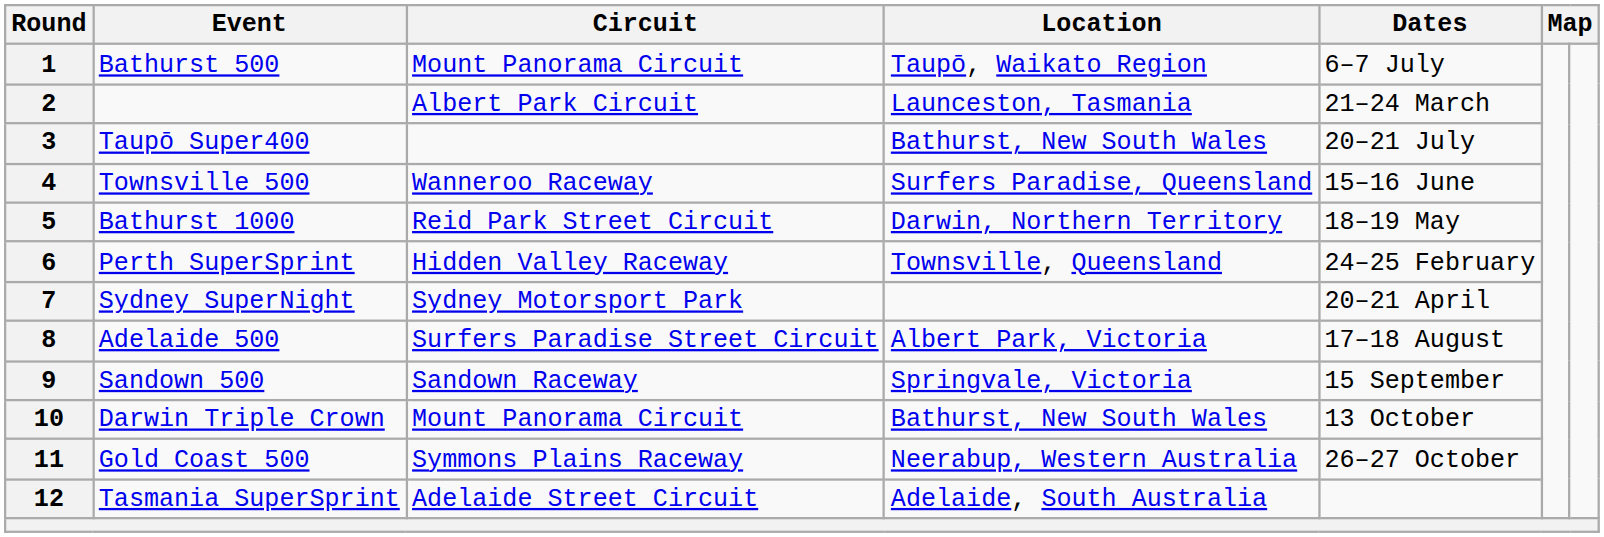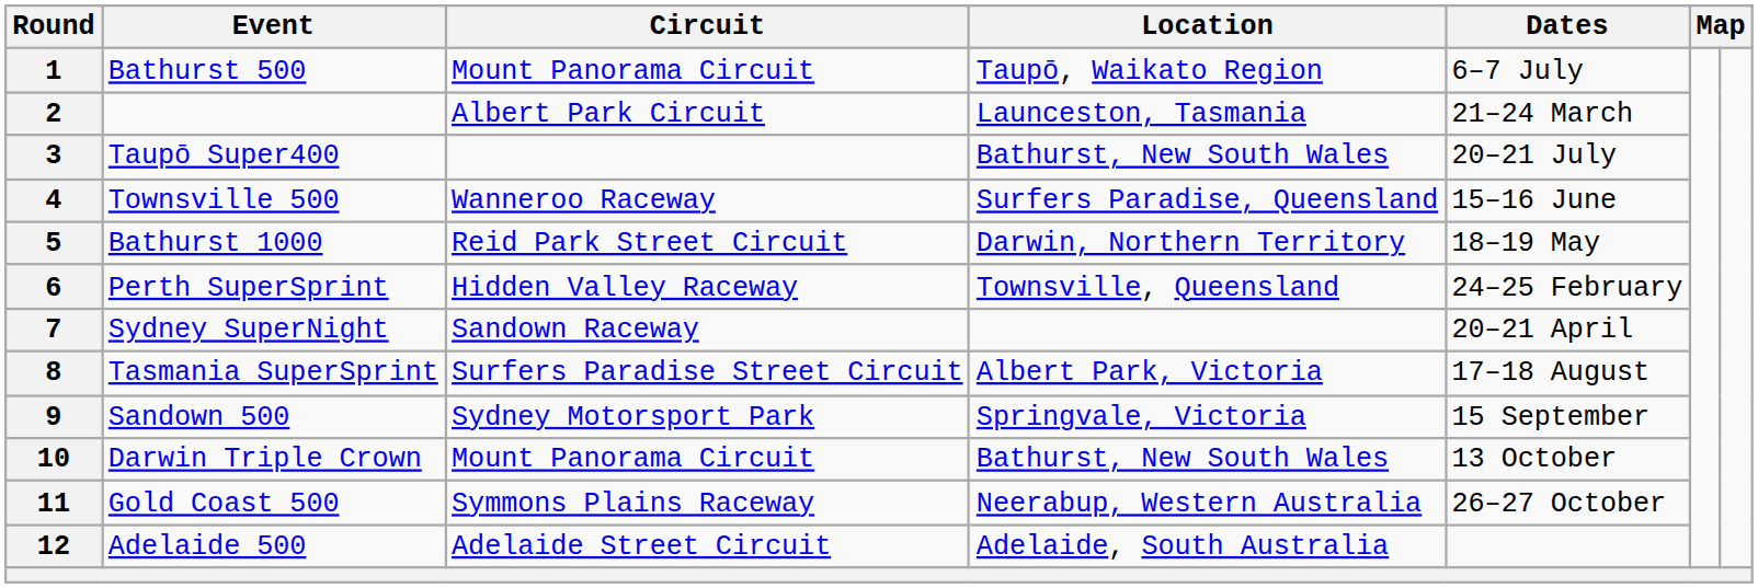 <table class="wikitable" style="font-size:85%;">
 <tr>
 <th>Round</th>
 <th>Event</th>
 <th>Circuit</th>
 <th>Location</th>
 <th>Dates</th>
 <th colspan="2">Map</th>
 </tr>
 <tr>
 <th>1</th>
 <td><a href='#'>Bathurst 500</a></td>
 <td> <a href='#'>Mount Panorama Circuit</a></td>
 <td><a href='#'>Taupō</a>, <a href='#'>Waikato Region</a></td>
 <td>6–7 July</td>
 <td rowspan="12"></td>
 <td rowspan="12"></td>
 </tr>
 <tr>
 <th>2</th>
 <td></td>
 <td> <a href='#'>Albert Park Circuit</a></td>
 <td><a href='#'>Launceston, Tasmania</a></td>
 <td>21–24 March</td>
 </tr>
 <tr>
 <th>3</th>
 <td><a href='#'>Taupō Super400</a></td>
 <td></td>
 <td><a href='#'>Bathurst, New South Wales</a></td>
 <td>20–21 July</td>
 </tr>
 <tr>
 <th>4</th>
 <td><a href='#'>Townsville 500</a></td>
 <td> <a href='#'>Wanneroo Raceway</a></td>
 <td><a href='#'>Surfers Paradise, Queensland</a></td>
 <td>15–16 June</td>
 </tr>
 <tr>
 <th>5</th>
 <td><a href='#'>Bathurst 1000</a></td>
 <td> <a href='#'>Reid Park Street Circuit</a></td>
 <td><a href='#'>Darwin, Northern Territory</a></td>
 <td>18–19 May</td>
 </tr>
 <tr>
 <th>6</th>
 <td><a href='#'>Perth SuperSprint</a></td>
 <td> <a href='#'>Hidden Valley Raceway</a></td>
 <td><a href='#'>Townsville</a>, <a href='#'>Queensland</a></td>
 <td>24–25 February</td>
 </tr>
 <tr>
 <th>7</th>
 <td><a href='#'>Sydney SuperNight</a></td>
-<td> <a href='#'>Sydney Motorsport Park</a></td>
+<td> <a href='#'>Sandown Raceway</a></td>
 <td></td>
 <td>20–21 April</td>
 </tr>
 <tr>
 <th>8</th>
-<td><a href='#'>Adelaide 500</a></td>
+<td><a href='#'>Tasmania SuperSprint</a></td>
 <td> <a href='#'>Surfers Paradise Street Circuit</a></td>
 <td><a href='#'>Albert Park, Victoria</a></td>
 <td>17–18 August</td>
 </tr>
 <tr>
 <th>9</th>
 <td><a href='#'>Sandown 500</a></td>
-<td> <a href='#'>Sandown Raceway</a></td>
+<td> <a href='#'>Sydney Motorsport Park</a></td>
 <td><a href='#'>Springvale, Victoria</a></td>
 <td>15 September</td>
 </tr>
 <tr>
 <th>10</th>
 <td><a href='#'>Darwin Triple Crown</a></td>
 <td> <a href='#'>Mount Panorama Circuit</a></td>
 <td><a href='#'>Bathurst, New South Wales</a></td>
 <td>13 October</td>
 </tr>
 <tr>
 <th>11</th>
 <td><a href='#'>Gold Coast 500</a></td>
 <td> <a href='#'>Symmons Plains Raceway</a></td>
 <td><a href='#'>Neerabup, Western Australia</a></td>
 <td>26–27 October</td>
 </tr>
 <tr>
 <th>12</th>
-<td><a href='#'>Tasmania SuperSprint</a></td>
+<td><a href='#'>Adelaide 500</a></td>
 <td> <a href='#'>Adelaide Street Circuit</a></td>
 <td><a href='#'>Adelaide</a>, <a href='#'>South Australia</a></td>
 <td></td>
 </tr>
 <tr>
 <th colspan="7"></th>
 </tr>
 </table>
